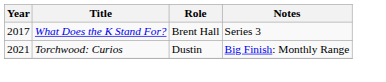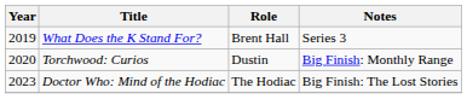 <table class="wikitable sortable">
 <tr>
 <th>Year</th>
 <th>Title</th>
 <th>Role</th>
 <th class="unsortable">Notes</th>
 </tr>
 <tr>
-<td>2017</td>
+<td>2019</td>
 <td><em><a href='#'>What Does the K Stand For?</a></em></td>
 <td>Brent Hall</td>
 <td>Series 3</td>
 </tr>
 <tr>
-<td>2021</td>
+<td>2020</td>
 <td><em>Torchwood: Curios</em></td>
 <td>Dustin</td>
 <td><a href='#'>Big Finish</a>: Monthly Range</td>
 </tr>
 <tr>
+<td>2023</td>
+<td><em>Doctor Who: Mind of the Hodiac</em></td>
+<td>The Hodiac</td>
+<td>Big Finish: The Lost Stories</td>
+</tr>
+<tr>
 </tr>
 </table>
